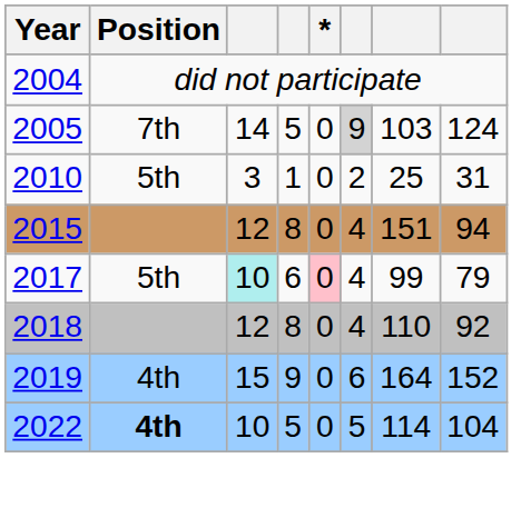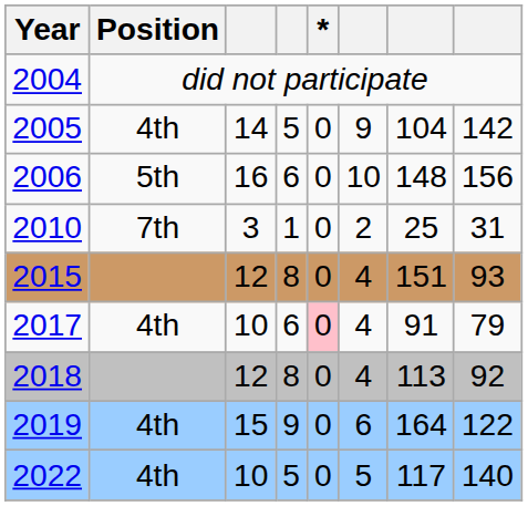 <table class="wikitable" style="text-align: center;">
 <tr>
 <th>Year</th>
 <th>Position</th>
 <th></th>
 <th></th>
 <th>*</th>
 <th></th>
 <th></th>
 <th></th>
 </tr>
 <tr>
 <td> <a href='#'>2004</a></td>
 <td colspan=7><em>did not participate</em></td>
 </tr>
 <tr>
 <td> <a href='#'>2005</a></td>
-<td>7th</td>
+<td>4th</td>
 <td>14</td>
 <td>5</td>
 <td>0</td>
-<td style="background: lightgrey;">9</td>
-<td>103</td>
-<td>124</td>
+<td>9</td>
+<td>104</td>
+<td>142</td>
+</tr>
+<tr>
+<td> <a href='#'>2006</a></td>
+<td>5th</td>
+<td>16</td>
+<td>6</td>
+<td>0</td>
+<td>10</td>
+<td>148</td>
+<td>156</td>
 </tr>
 <tr>
 <td> <a href='#'>2010</a></td>
-<td>5th</td>
+<td>7th</td>
 <td>3</td>
 <td>1</td>
 <td>0</td>
 <td>2</td>
 <td>25</td>
 <td>31</td>
 </tr>
 <tr bgcolor=cc9966>
 <td> <a href='#'>2015</a></td>
 <td></td>
 <td>12</td>
 <td>8</td>
 <td>0</td>
 <td>4</td>
 <td>151</td>
-<td>94</td>
+<td>93</td>
 </tr>
 <tr>
 <td> <a href='#'>2017</a></td>
-<td>5th</td>
-<td style="background: paleturquoise;">10</td>
+<td>4th</td>
+<td>10</td>
 <td>6</td>
 <td style="background: pink;">0</td>
 <td>4</td>
-<td>99</td>
+<td>91</td>
 <td>79</td>
 </tr>
 <tr bgcolor=silver>
 <td> <a href='#'>2018</a></td>
 <td></td>
 <td>12</td>
 <td>8</td>
 <td>0</td>
 <td>4</td>
-<td>110</td>
+<td>113</td>
 <td>92</td>
 </tr>
 <tr style="background:#9acdff;">
 <td> <a href='#'>2019</a></td>
 <td>4th</td>
 <td>15</td>
 <td>9</td>
 <td>0</td>
 <td>6</td>
 <td>164</td>
-<td>152</td>
+<td>122</td>
 </tr>
 <tr style="background:#9acdff;">
 <td> <a href='#'>2022</a></td>
-<td><strong>4th</strong></td>
+<td>4th</td>
 <td>10</td>
 <td>5</td>
 <td>0</td>
 <td>5</td>
-<td>114</td>
-<td>104</td>
+<td>117</td>
+<td>140</td>
 </tr>
 </table>
